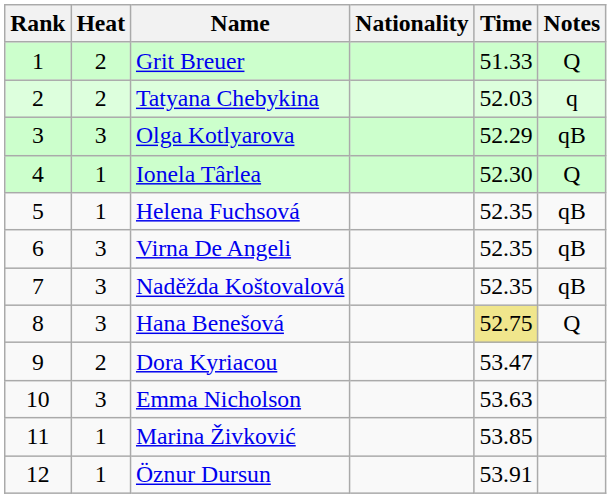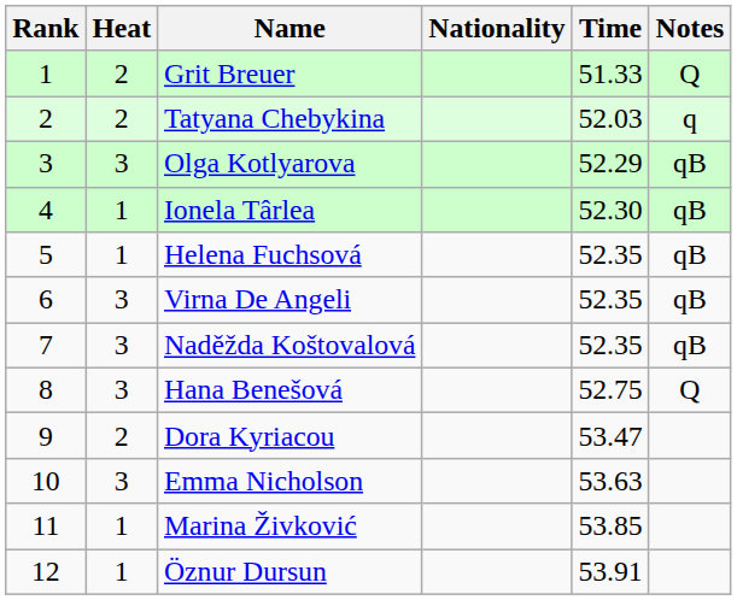 <table class="wikitable sortable" style="text-align:center">
 <tr>
 <th>Rank</th>
 <th>Heat</th>
 <th>Name</th>
 <th>Nationality</th>
 <th>Time</th>
 <th>Notes</th>
 </tr>
 <tr bgcolor=ccffcc>
 <td>1</td>
 <td>2</td>
 <td align="left"><a href='#'>Grit Breuer</a></td>
 <td align=left></td>
 <td>51.33</td>
 <td>Q</td>
 </tr>
 <tr bgcolor=ddffdd>
 <td>2</td>
 <td>2</td>
 <td align="left"><a href='#'>Tatyana Chebykina</a></td>
 <td align=left></td>
 <td>52.03</td>
 <td>q</td>
 </tr>
 <tr bgcolor=ccffcc>
 <td>3</td>
 <td>3</td>
 <td align="left"><a href='#'>Olga Kotlyarova</a></td>
 <td align=left></td>
 <td>52.29</td>
 <td>qB</td>
 </tr>
 <tr bgcolor=ccffcc>
 <td>4</td>
 <td>1</td>
 <td align="left"><a href='#'>Ionela Târlea</a></td>
 <td align=left></td>
 <td>52.30</td>
-<td>Q</td>
+<td>qB</td>
 </tr>
 <tr>
 <td>5</td>
 <td>1</td>
 <td align="left"><a href='#'>Helena Fuchsová</a></td>
 <td align=left></td>
 <td>52.35</td>
 <td>qB</td>
 </tr>
 <tr>
 <td>6</td>
 <td>3</td>
 <td align="left"><a href='#'>Virna De Angeli</a></td>
 <td align=left></td>
 <td>52.35</td>
 <td>qB</td>
 </tr>
 <tr>
 <td>7</td>
 <td>3</td>
 <td align="left"><a href='#'>Naděžda Koštovalová</a></td>
 <td align=left></td>
 <td>52.35</td>
 <td>qB</td>
 </tr>
 <tr>
 <td>8</td>
 <td>3</td>
 <td align="left"><a href='#'>Hana Benešová</a></td>
 <td align=left></td>
-<td style="background: khaki;">52.75</td>
+<td>52.75</td>
 <td>Q</td>
 </tr>
 <tr>
 <td>9</td>
 <td>2</td>
 <td align="left"><a href='#'>Dora Kyriacou</a></td>
 <td align=left></td>
 <td>53.47</td>
 <td></td>
 </tr>
 <tr>
 <td>10</td>
 <td>3</td>
 <td align="left"><a href='#'>Emma Nicholson</a></td>
 <td align=left></td>
 <td>53.63</td>
 <td></td>
 </tr>
 <tr>
 <td>11</td>
 <td>1</td>
 <td align="left"><a href='#'>Marina Živković</a></td>
 <td align=left></td>
 <td>53.85</td>
 <td></td>
 </tr>
 <tr>
 <td>12</td>
 <td>1</td>
 <td align="left"><a href='#'>Öznur Dursun</a></td>
 <td align=left></td>
 <td>53.91</td>
 <td></td>
 </tr>
 </table>
